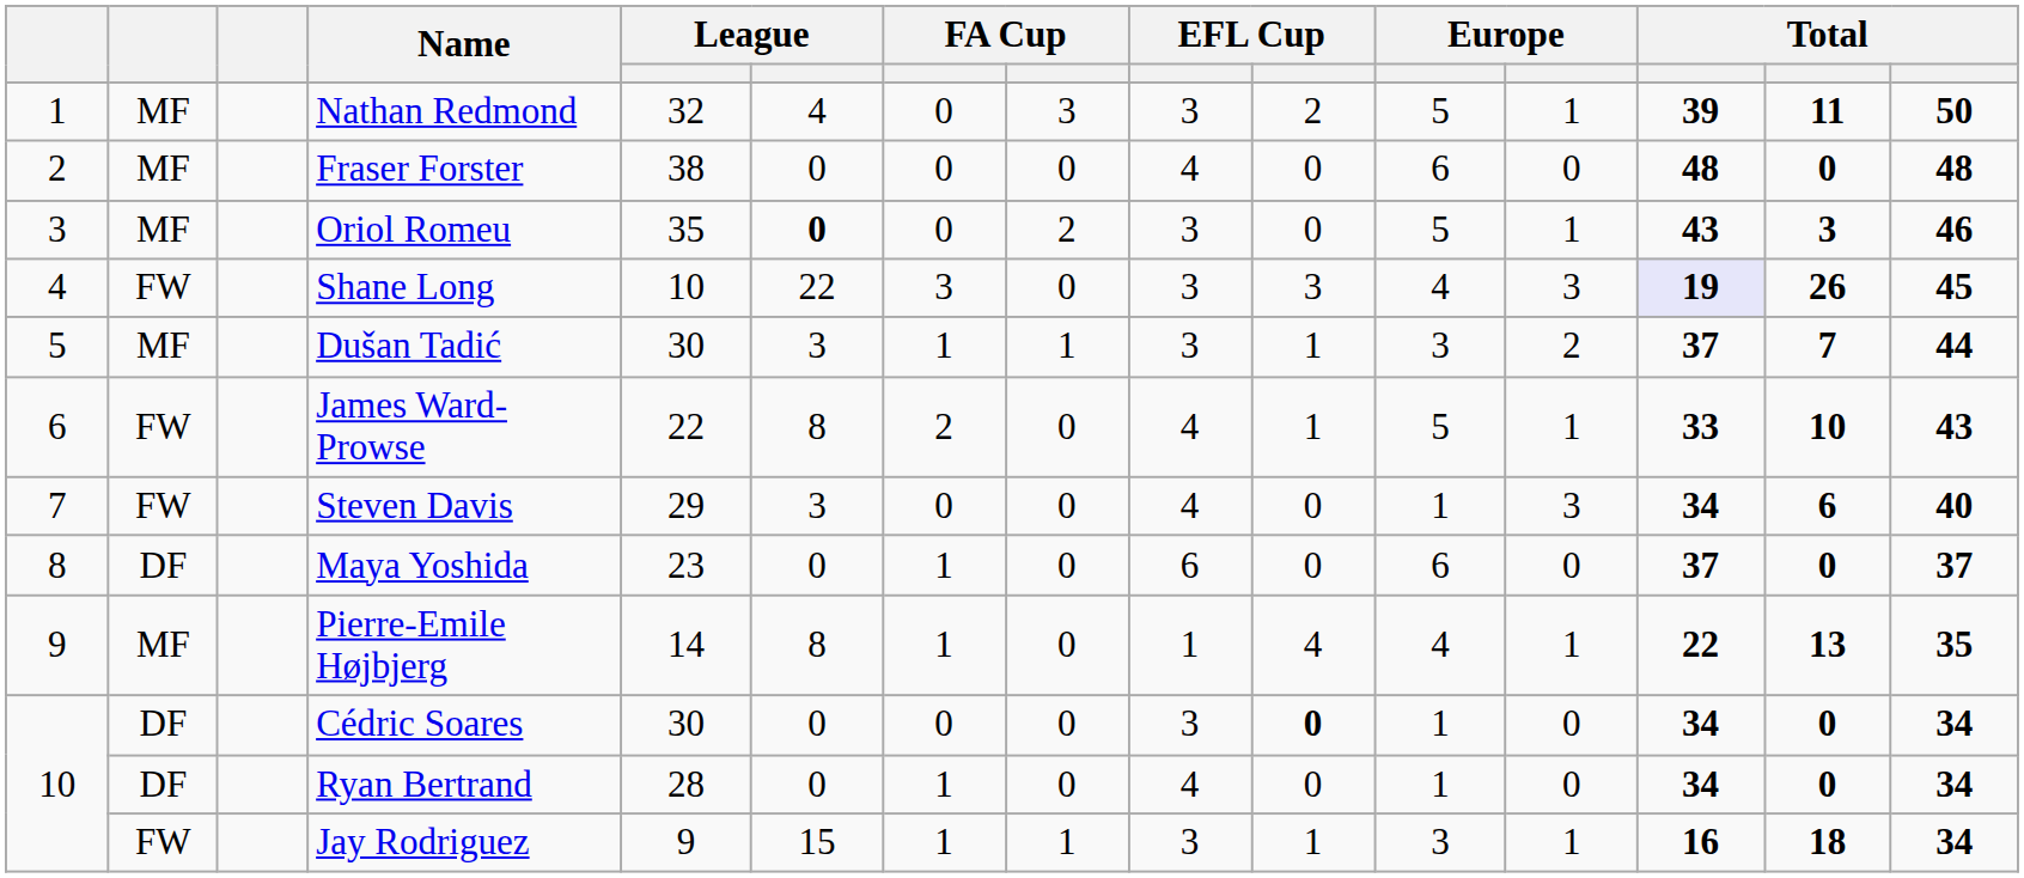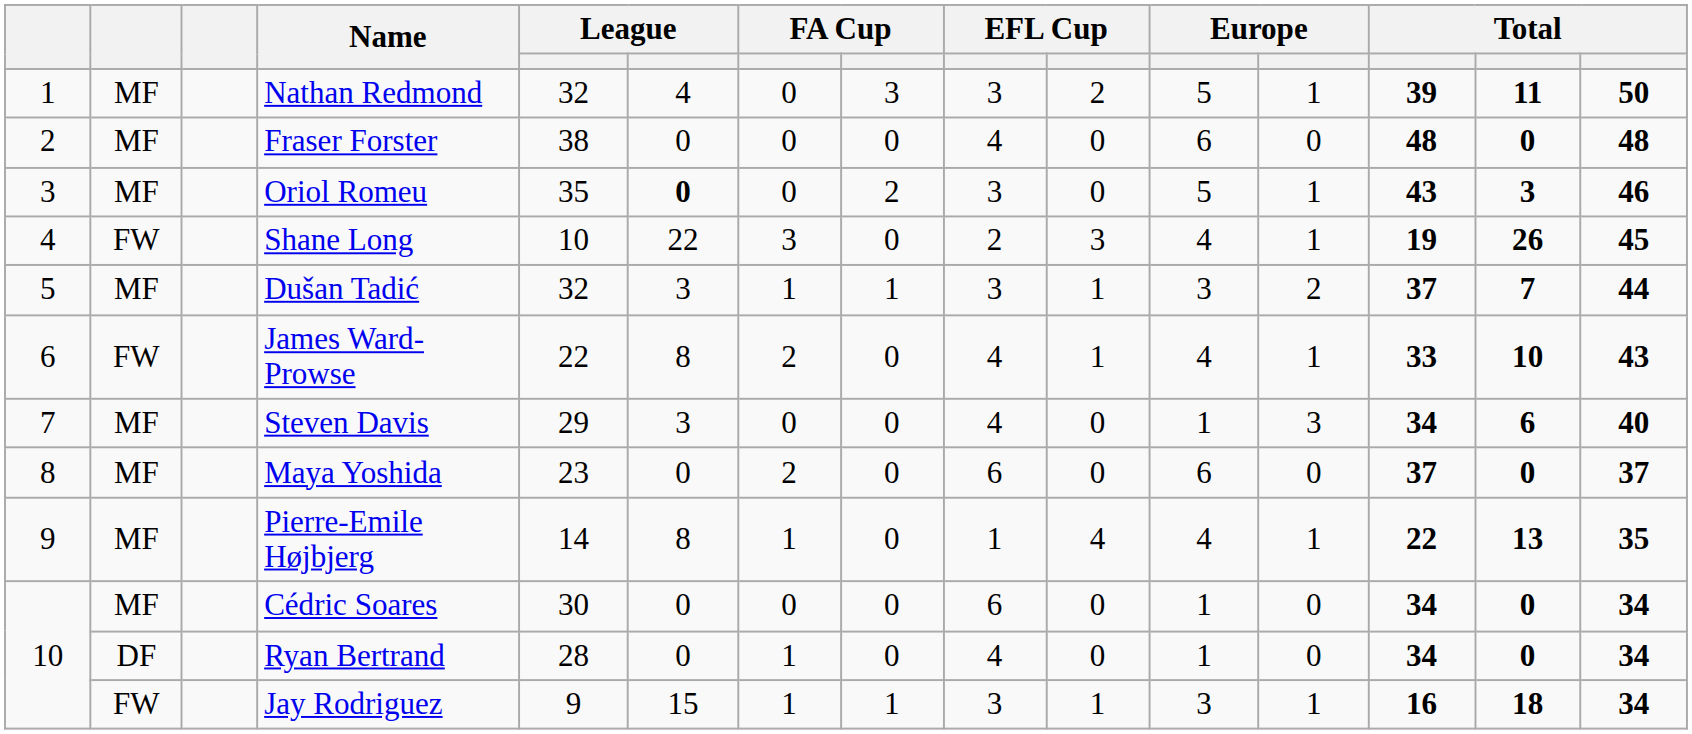 <table class="wikitable plainrowheaders" style="text-align:center;">
 <tr>
 <th scope="col" rowspan="2" style="width:3em;"></th>
 <th scope="col" rowspan="2" style="width:3em;"></th>
 <th scope="col" rowspan="2" style="width:3em;"></th>
 <th scope="col" rowspan="2" style="width:10em;">Name</th>
 <th scope="col" colspan="2">League</th>
 <th scope="col" colspan="2">FA Cup</th>
 <th scope="col" colspan="2">EFL Cup</th>
 <th scope="col" colspan="2">Europe</th>
 <th scope="col" colspan="3">Total</th>
 </tr>
 <tr>
 <th scope="col" style="width:4em;"></th>
 <th scope="col" style="width:4em;"></th>
 <th scope="col" style="width:4em;"></th>
 <th scope="col" style="width:4em;"></th>
 <th scope="col" style="width:4em;"></th>
 <th scope="col" style="width:4em;"></th>
 <th scope="col" style="width:4em;"></th>
 <th scope="col" style="width:4em;"></th>
 <th scope="col" style="width:4em;"></th>
 <th scope="col" style="width:4em;"></th>
 <th scope="col" style="width:4em;"></th>
 </tr>
 <tr>
 <td>1</td>
 <td>MF</td>
 <td></td>
 <td align="left"><a href='#'>Nathan Redmond</a></td>
 <td>32</td>
 <td>4</td>
 <td>0</td>
 <td>3</td>
 <td>3</td>
 <td>2</td>
 <td>5</td>
 <td>1</td>
 <td><strong>39</strong></td>
 <td><strong>11</strong></td>
 <td><strong>50</strong></td>
 </tr>
 <tr>
 <td>2</td>
 <td>MF</td>
 <td></td>
 <td align="left"><a href='#'>Fraser Forster</a></td>
 <td>38</td>
 <td>0</td>
 <td>0</td>
 <td>0</td>
 <td>4</td>
 <td>0</td>
 <td>6</td>
 <td>0</td>
 <td><strong>48</strong></td>
 <td><strong>0</strong></td>
 <td><strong>48</strong></td>
 </tr>
 <tr>
 <td>3</td>
 <td>MF</td>
 <td></td>
 <td align="left"><a href='#'>Oriol Romeu</a></td>
 <td>35</td>
 <td><strong>0</strong></td>
 <td>0</td>
 <td>2</td>
 <td>3</td>
 <td>0</td>
 <td>5</td>
 <td>1</td>
 <td><strong>43</strong></td>
 <td><strong>3</strong></td>
 <td><strong>46</strong></td>
 </tr>
 <tr>
 <td>4</td>
 <td>FW</td>
 <td></td>
 <td align="left"><a href='#'>Shane Long</a></td>
 <td>10</td>
 <td>22</td>
 <td>3</td>
 <td>0</td>
-<td>3</td>
+<td>2</td>
 <td>3</td>
 <td>4</td>
-<td>3</td>
-<td style="background: lavender;"><strong>19</strong></td>
+<td>1</td>
+<td><strong>19</strong></td>
 <td><strong>26</strong></td>
 <td><strong>45</strong></td>
 </tr>
 <tr>
 <td>5</td>
 <td>MF</td>
 <td></td>
 <td align="left"><a href='#'>Dušan Tadić</a></td>
-<td>30</td>
+<td>32</td>
 <td>3</td>
 <td>1</td>
 <td>1</td>
 <td>3</td>
 <td>1</td>
 <td>3</td>
 <td>2</td>
 <td><strong>37</strong></td>
 <td><strong>7</strong></td>
 <td><strong>44</strong></td>
 </tr>
 <tr>
 <td>6</td>
 <td>FW</td>
 <td></td>
 <td align="left"><a href='#'>James Ward-Prowse</a></td>
 <td>22</td>
 <td>8</td>
 <td>2</td>
 <td>0</td>
 <td>4</td>
 <td>1</td>
-<td>5</td>
+<td>4</td>
 <td>1</td>
 <td><strong>33</strong></td>
 <td><strong>10</strong></td>
 <td><strong>43</strong></td>
 </tr>
 <tr>
 <td>7</td>
-<td>FW</td>
+<td>MF</td>
 <td></td>
 <td align="left"><a href='#'>Steven Davis</a></td>
 <td>29</td>
 <td>3</td>
 <td>0</td>
 <td>0</td>
 <td>4</td>
 <td>0</td>
 <td>1</td>
 <td>3</td>
 <td><strong>34</strong></td>
 <td><strong>6</strong></td>
 <td><strong>40</strong></td>
 </tr>
 <tr>
 <td>8</td>
-<td>DF</td>
+<td>MF</td>
 <td></td>
 <td align="left"><a href='#'>Maya Yoshida</a></td>
 <td>23</td>
 <td>0</td>
-<td>1</td>
+<td>2</td>
 <td>0</td>
 <td>6</td>
 <td>0</td>
 <td>6</td>
 <td>0</td>
 <td><strong>37</strong></td>
 <td><strong>0</strong></td>
 <td><strong>37</strong></td>
 </tr>
 <tr>
 <td>9</td>
 <td>MF</td>
 <td></td>
 <td align="left"><a href='#'>Pierre-Emile Højbjerg</a></td>
 <td>14</td>
 <td>8</td>
 <td>1</td>
 <td>0</td>
 <td>1</td>
 <td>4</td>
 <td>4</td>
 <td>1</td>
 <td><strong>22</strong></td>
 <td><strong>13</strong></td>
 <td><strong>35</strong></td>
 </tr>
 <tr>
 <td rowspan="3">10</td>
-<td>DF</td>
+<td>MF</td>
 <td></td>
 <td align="left"><a href='#'>Cédric Soares</a></td>
 <td>30</td>
 <td>0</td>
 <td>0</td>
 <td>0</td>
-<td>3</td>
-<td><strong>0</strong></td>
+<td>6</td>
+<td>0</td>
 <td>1</td>
 <td>0</td>
 <td><strong>34</strong></td>
 <td><strong>0</strong></td>
 <td><strong>34</strong></td>
 </tr>
 <tr>
 <td>DF</td>
 <td></td>
 <td align="left"><a href='#'>Ryan Bertrand</a></td>
 <td>28</td>
 <td>0</td>
 <td>1</td>
 <td>0</td>
 <td>4</td>
 <td>0</td>
 <td>1</td>
 <td>0</td>
 <td><strong>34</strong></td>
 <td><strong>0</strong></td>
 <td><strong>34</strong></td>
 </tr>
 <tr>
 <td>FW</td>
 <td></td>
 <td align="left"><a href='#'>Jay Rodriguez</a></td>
 <td>9</td>
 <td>15</td>
 <td>1</td>
 <td>1</td>
 <td>3</td>
 <td>1</td>
 <td>3</td>
 <td>1</td>
 <td><strong>16</strong></td>
 <td><strong>18</strong></td>
 <td><strong>34</strong></td>
 </tr>
 </table>
